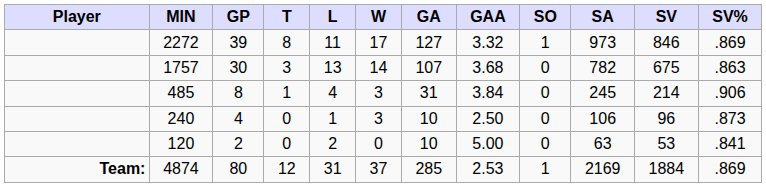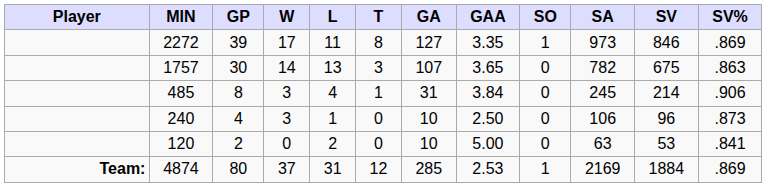 <table style="width:60%;" class="wikitable sortable">
 <tr>
 <th style="background:#ddf; width:10%;">Player</th>
 <th style="width:3%; background:#ddf;" title="Minutes played">MIN</th>
 <th style="width:3%; background:#ddf;" title="Games played in">GP</th>
+<th style="width:3%; background:#ddf;" title="Wins">W</th>
+<th style="width:3%; background:#ddf;" title="Losses">L</th>
 <th style="width:3%; background:#ddf;" title="Ties">T</th>
-<th style="width:3%; background:#ddf;" title="Losses">L</th>
-<th style="width:3%; background:#ddf;" title="Wins">W</th>
 <th style="width:3%; background:#ddf;" title="Goals against">GA</th>
 <th style="width:3%; background:#ddf;" title="Goals against average">GAA</th>
 <th style="width:3%; background:#ddf;" title="Shut-outs">SO</th>
 <th style="width:3%; background:#ddf;" title="Shots against">SA</th>
 <th style="width:3%; background:#ddf;" title="Shots saved">SV</th>
 <th style="width:3%; background:#ddf;" title="Save percentage">SV%</th>
 </tr>
 <tr style="text-align:center;">
 <td style="text-align:right;"></td>
 <td>2272</td>
 <td>39</td>
+<td>17</td>
+<td>11</td>
 <td>8</td>
-<td>11</td>
-<td>17</td>
 <td>127</td>
-<td>3.32</td>
+<td>3.35</td>
 <td>1</td>
 <td>973</td>
 <td>846</td>
 <td>.869</td>
 </tr>
 <tr style="text-align:center;">
 <td style="text-align:right;"></td>
 <td>1757</td>
 <td>30</td>
+<td>14</td>
+<td>13</td>
 <td>3</td>
-<td>13</td>
-<td>14</td>
 <td>107</td>
-<td>3.68</td>
+<td>3.65</td>
 <td>0</td>
 <td>782</td>
 <td>675</td>
 <td>.863</td>
 </tr>
 <tr style="text-align:center;">
 <td style="text-align:right;"></td>
 <td>485</td>
 <td>8</td>
+<td>3</td>
+<td>4</td>
 <td>1</td>
-<td>4</td>
-<td>3</td>
 <td>31</td>
 <td>3.84</td>
 <td>0</td>
 <td>245</td>
 <td>214</td>
 <td>.906</td>
 </tr>
 <tr style="text-align:center;">
 <td style="text-align:right;"></td>
 <td>240</td>
 <td>4</td>
+<td>3</td>
+<td>1</td>
 <td>0</td>
-<td>1</td>
-<td>3</td>
 <td>10</td>
 <td>2.50</td>
 <td>0</td>
 <td>106</td>
 <td>96</td>
 <td>.873</td>
 </tr>
 <tr style="text-align:center;">
 <td style="text-align:right;"></td>
 <td>120</td>
 <td>2</td>
 <td>0</td>
 <td>2</td>
 <td>0</td>
 <td>10</td>
 <td>5.00</td>
 <td>0</td>
 <td>63</td>
 <td>53</td>
 <td>.841</td>
 </tr>
 <tr style="text-align:center;">
 <td style="text-align:right;"><strong>Team:</strong></td>
 <td>4874</td>
 <td>80</td>
+<td>37</td>
+<td>31</td>
 <td>12</td>
-<td>31</td>
-<td>37</td>
 <td>285</td>
 <td>2.53</td>
 <td>1</td>
 <td>2169</td>
 <td>1884</td>
 <td>.869</td>
 </tr>
 </table>
